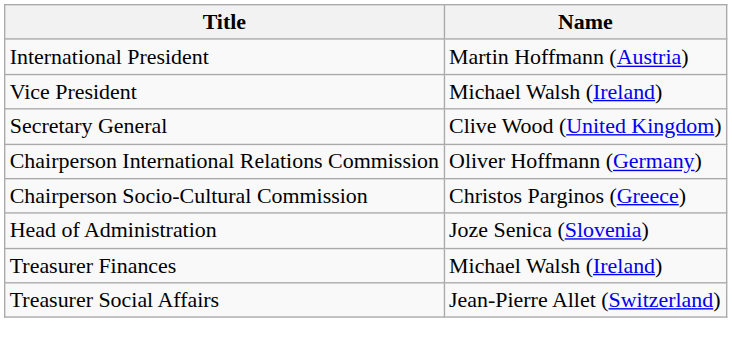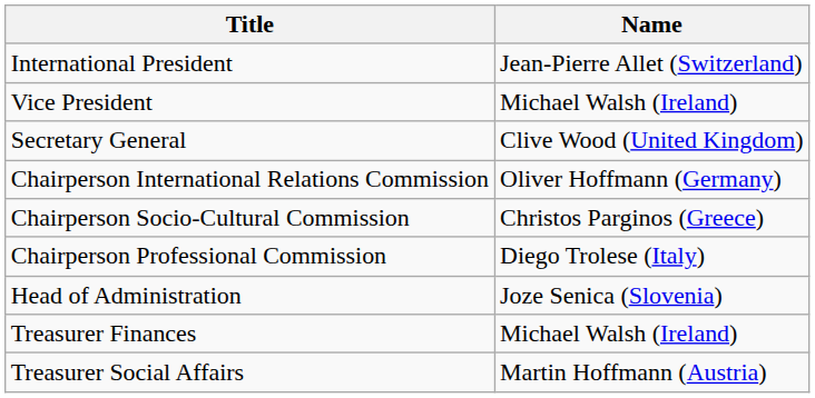 <table class="wikitable">
 <tr>
 <th>Title</th>
 <th>Name</th>
 </tr>
 <tr>
 <td>International President</td>
-<td>Martin Hoffmann (<a href='#'>Austria</a>)</td>
+<td>Jean-Pierre Allet (<a href='#'>Switzerland</a>)</td>
 </tr>
 <tr>
 <td>Vice President</td>
 <td>Michael Walsh (<a href='#'>Ireland</a>)</td>
 </tr>
 <tr>
 <td>Secretary General</td>
 <td>Clive Wood (<a href='#'>United Kingdom</a>)</td>
 </tr>
 <tr>
 <td>Chairperson International Relations Commission</td>
 <td>Oliver Hoffmann (<a href='#'>Germany</a>)</td>
 </tr>
 <tr>
 <td>Chairperson Socio-Cultural Commission</td>
 <td>Christos Parginos (<a href='#'>Greece</a>)</td>
 </tr>
 <tr>
+<td>Chairperson Professional Commission</td>
+<td>Diego Trolese (<a href='#'>Italy</a>)</td>
+</tr>
+<tr>
 <td>Head of Administration</td>
 <td>Joze Senica (<a href='#'>Slovenia</a>)</td>
 </tr>
 <tr>
 <td>Treasurer Finances</td>
 <td>Michael Walsh (<a href='#'>Ireland</a>)</td>
 </tr>
 <tr>
 <td>Treasurer Social Affairs</td>
-<td>Jean-Pierre Allet (<a href='#'>Switzerland</a>)</td>
+<td>Martin Hoffmann (<a href='#'>Austria</a>)</td>
 </tr>
 </table>
